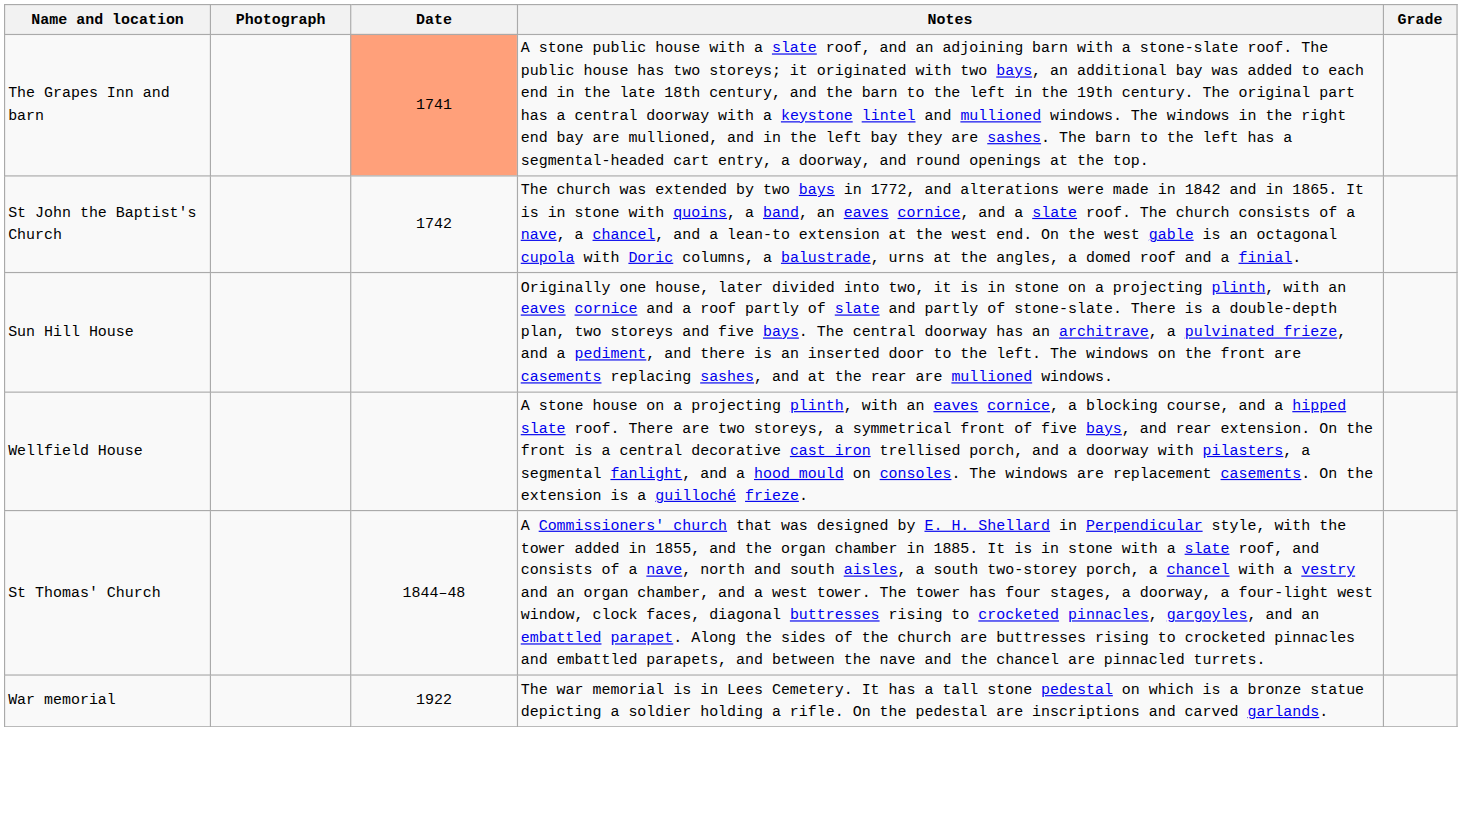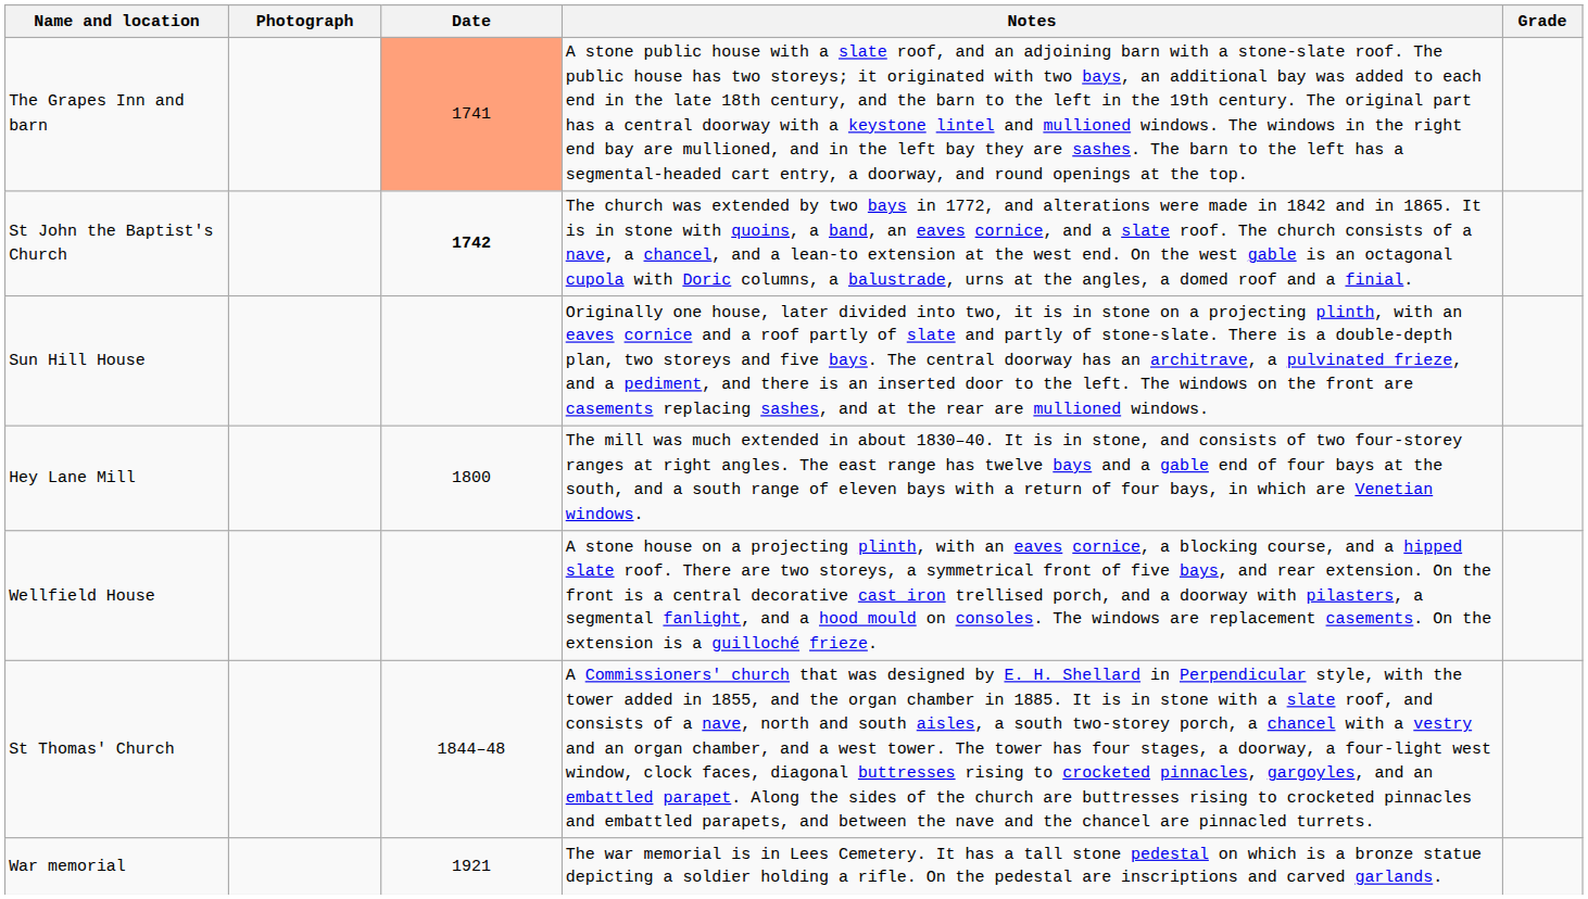 <table class="wikitable sortable plainrowheaders" style="width:100%; border:0; text-align:left; line-height:150%;">
 <tr>
 <th scope="col"  style="width:150px">Name and location</th>
 <th scope="col"  style="width:100px" class="unsortable">Photograph</th>
 <th scope="col"  style="width:120px">Date</th>
 <th scope="col"  style="width:650px" class="unsortable">Notes</th>
 <th scope="col"  style="width:50px">Grade</th>
 </tr>
 <tr>
 <td>The Grapes Inn and barn<br><small></small></td>
 <td></td>
 <td align="center" style="background: lightsalmon;">1741</td>
 <td>A stone public house with a <a href='#'>slate</a> roof, and an adjoining barn with a stone-slate roof. The public house has two storeys; it originated with two <a href='#'>bays</a>, an additional bay was added to each end in the late 18th century, and the barn to the left in the 19th century. The original part has a central doorway with a <a href='#'>keystone</a> <a href='#'>lintel</a> and <a href='#'>mullioned</a> windows. The windows in the right end bay are mullioned, and in the left bay they are <a href='#'>sashes</a>. The barn to the left has a segmental-headed cart entry, a doorway, and round openings at the top.</td>
 <td align="center" ></td>
 </tr>
 <tr>
 <td>St John the Baptist's Church<br><small></small></td>
 <td></td>
-<td align="center">1742</td>
+<td align="center"><strong>1742</strong></td>
 <td>The church was extended by two <a href='#'>bays</a> in 1772, and alterations were made in 1842 and in 1865. It is in stone with <a href='#'>quoins</a>, a <a href='#'>band</a>, an <a href='#'>eaves</a> <a href='#'>cornice</a>, and a <a href='#'>slate</a> roof. The church consists of a <a href='#'>nave</a>, a <a href='#'>chancel</a>, and a lean-to extension at the west end. On the west <a href='#'>gable</a> is an octagonal <a href='#'>cupola</a> with <a href='#'>Doric</a> columns, a <a href='#'>balustrade</a>, urns at the angles, a domed roof and a <a href='#'>finial</a>.</td>
 <td align="center" ></td>
 </tr>
 <tr>
 <td>Sun Hill House<br><small></small></td>
 <td></td>
 <td align="center"></td>
 <td>Originally one house, later divided into two, it is in stone on a projecting <a href='#'>plinth</a>, with an <a href='#'>eaves</a> <a href='#'>cornice</a> and a roof partly of <a href='#'>slate</a> and partly of stone-slate. There is a double-depth plan, two storeys and five <a href='#'>bays</a>. The central doorway has an <a href='#'>architrave</a>, a <a href='#'>pulvinated frieze</a>, and a <a href='#'>pediment</a>, and there is an inserted door to the left. The windows on the front are <a href='#'>casements</a> replacing <a href='#'>sashes</a>, and at the rear are <a href='#'>mullioned</a> windows.</td>
+<td align="center" ></td>
+</tr>
+<tr>
+<td>Hey Lane Mill<br><small></small></td>
+<td></td>
+<td align="center">1800</td>
+<td>The mill was much extended in about 1830–40. It is in stone, and consists of two four-storey ranges at right angles. The east range has twelve <a href='#'>bays</a> and a <a href='#'>gable</a> end of four bays at the south, and a south range of eleven bays with a return of four bays, in which are <a href='#'>Venetian windows</a>.</td>
 <td align="center" ></td>
 </tr>
 <tr>
 <td>Wellfield House<br><small></small></td>
 <td></td>
 <td align="center"></td>
 <td>A stone house on a projecting <a href='#'>plinth</a>, with an <a href='#'>eaves</a> <a href='#'>cornice</a>, a blocking course, and a <a href='#'>hipped</a> <a href='#'>slate</a> roof. There are two storeys, a symmetrical front of five <a href='#'>bays</a>, and rear extension. On the front is a central decorative <a href='#'>cast iron</a> trellised porch, and a doorway with <a href='#'>pilasters</a>, a segmental <a href='#'>fanlight</a>, and a <a href='#'>hood mould</a> on <a href='#'>consoles</a>. The windows are replacement <a href='#'>casements</a>. On the extension is a <a href='#'>guilloché</a> <a href='#'>frieze</a>.</td>
 <td align="center" ></td>
 </tr>
 <tr>
 <td>St Thomas' Church<br><small></small></td>
 <td></td>
 <td align="center">1844–48</td>
 <td>A <a href='#'>Commissioners' church</a> that was designed by <a href='#'>E. H. Shellard</a> in <a href='#'>Perpendicular</a> style, with the tower added in 1855, and the organ chamber in 1885. It is in stone with a <a href='#'>slate</a> roof, and consists of a <a href='#'>nave</a>, north and south <a href='#'>aisles</a>, a south two-storey porch, a <a href='#'>chancel</a> with a <a href='#'>vestry</a> and an organ chamber, and a west tower. The tower has four stages, a doorway, a four-light west window, clock faces, diagonal <a href='#'>buttresses</a> rising to <a href='#'>crocketed</a> <a href='#'>pinnacles</a>, <a href='#'>gargoyles</a>, and an <a href='#'>embattled</a> <a href='#'>parapet</a>. Along the sides of the church are buttresses rising to crocketed pinnacles and embattled parapets, and between the nave and the chancel are pinnacled turrets.</td>
 <td align="center" ></td>
 </tr>
 <tr>
 <td>War memorial<br><small></small></td>
 <td></td>
-<td align="center">1922</td>
+<td align="center">1921</td>
 <td>The war memorial is in Lees Cemetery. It has a tall stone <a href='#'>pedestal</a> on which is a bronze statue depicting a soldier holding a rifle. On the pedestal are inscriptions and carved <a href='#'>garlands</a>.</td>
 <td align="center" ></td>
 </tr>
 <tr>
 </tr>
 </table>
